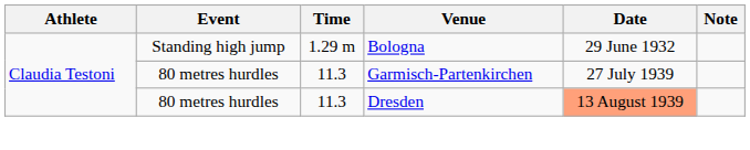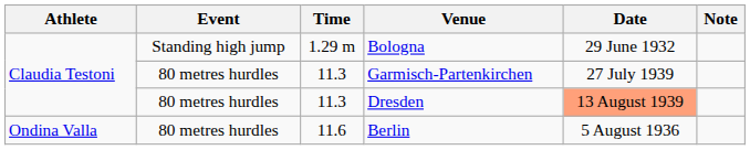 <table class="wikitable" width=50% style="font-size:90%; text-align:center;">
 <tr>
 <th>Athlete</th>
 <th>Event</th>
 <th>Time</th>
 <th>Venue</th>
 <th>Date</th>
 <th>Note</th>
 </tr>
 <tr>
 <td rowspan=3 align=left><a href='#'>Claudia Testoni</a></td>
 <td>Standing high jump</td>
 <td>1.29 m</td>
 <td align=left> <a href='#'>Bologna</a></td>
 <td>29 June 1932</td>
 <td></td>
 </tr>
 <tr>
 <td>80 metres hurdles</td>
 <td>11.3</td>
 <td align=left> <a href='#'>Garmisch-Partenkirchen</a></td>
 <td>27 July 1939</td>
 <td></td>
 </tr>
 <tr>
 <td>80 metres hurdles</td>
 <td>11.3</td>
 <td align=left> <a href='#'>Dresden</a></td>
 <td style="background: lightsalmon;">13 August 1939</td>
 <td></td>
 </tr>
+<tr>
+<td rowspan=1 align=left><a href='#'>Ondina Valla</a></td>
+<td>80 metres hurdles</td>
+<td>11.6</td>
+<td align=left> <a href='#'>Berlin</a></td>
+<td>5 August 1936</td>
+<td></td>
+</tr>
 </table>
